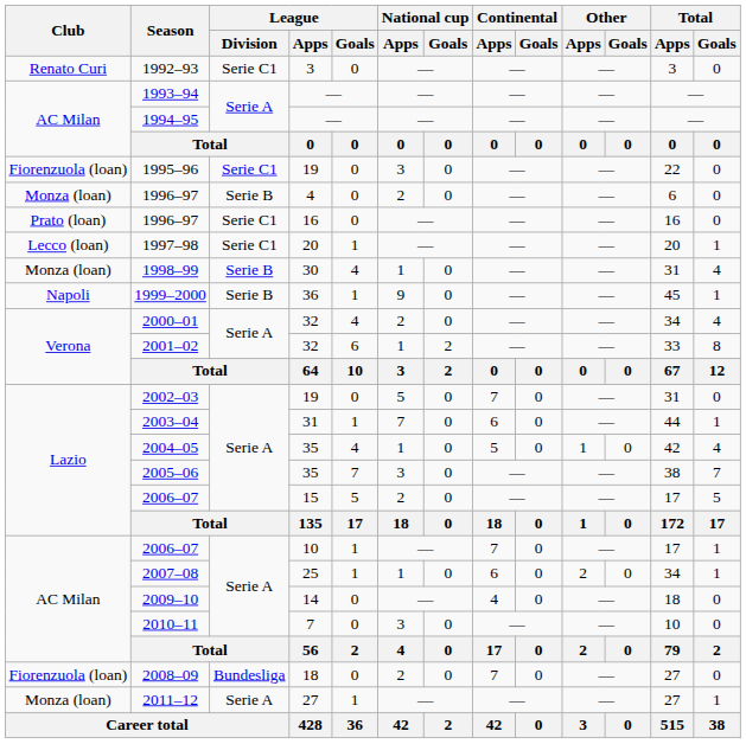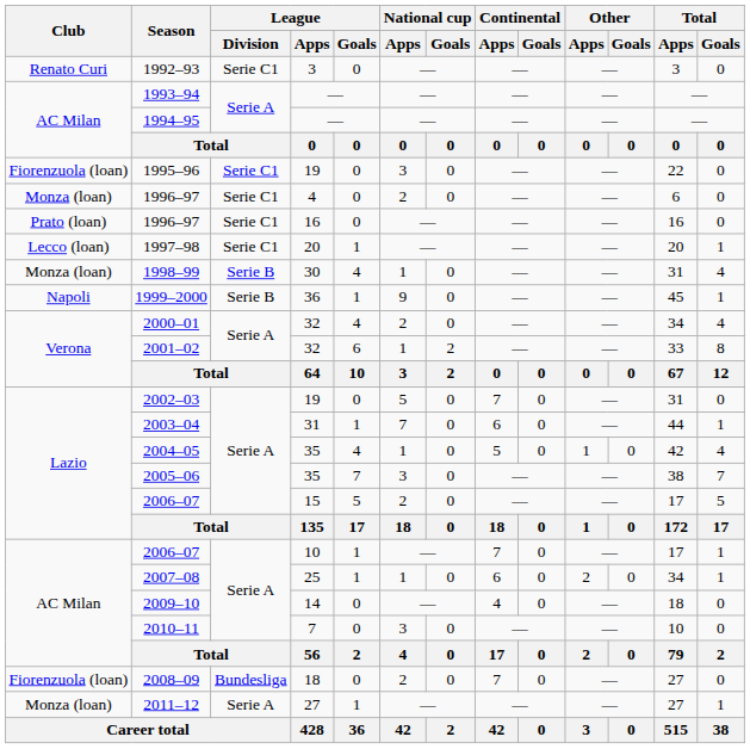 <table class="wikitable" style="text-align:center">
 <tr>
 <th rowspan="2">Club</th>
 <th rowspan="2">Season</th>
 <th colspan="3">League</th>
 <th colspan="2">National cup</th>
 <th colspan="2">Continental</th>
 <th colspan="2">Other</th>
 <th colspan="2">Total</th>
 </tr>
 <tr>
 <th>Division</th>
 <th>Apps</th>
 <th>Goals</th>
 <th>Apps</th>
 <th>Goals</th>
 <th>Apps</th>
 <th>Goals</th>
 <th>Apps</th>
 <th>Goals</th>
 <th>Apps</th>
 <th>Goals</th>
 </tr>
 <tr>
 <td><a href='#'>Renato Curi</a></td>
 <td>1992–93</td>
 <td>Serie C1</td>
 <td>3</td>
 <td>0</td>
 <td colspan="2">—</td>
 <td colspan="2">—</td>
 <td colspan="2">—</td>
 <td>3</td>
 <td>0</td>
 </tr>
 <tr>
 <td rowspan="3"><a href='#'>AC Milan</a></td>
 <td><a href='#'>1993–94</a></td>
 <td rowspan="2"><a href='#'>Serie A</a></td>
 <td colspan="2">—</td>
 <td colspan="2">—</td>
 <td colspan="2">—</td>
 <td colspan="2">—</td>
 <td colspan="2">—</td>
 </tr>
 <tr>
 <td><a href='#'>1994–95</a></td>
 <td colspan="2">—</td>
 <td colspan="2">—</td>
 <td colspan="2">—</td>
 <td colspan="2">—</td>
 <td colspan="2">—</td>
 </tr>
 <tr>
 <th colspan="2">Total</th>
 <th>0</th>
 <th>0</th>
 <th>0</th>
 <th>0</th>
 <th>0</th>
 <th>0</th>
 <th>0</th>
 <th>0</th>
 <th>0</th>
 <th>0</th>
 </tr>
 <tr>
 <td><a href='#'>Fiorenzuola</a> (loan)</td>
 <td>1995–96</td>
 <td><a href='#'>Serie C1</a></td>
 <td>19</td>
 <td>0</td>
 <td>3</td>
 <td>0</td>
 <td colspan="2">—</td>
 <td colspan="2">—</td>
 <td>22</td>
 <td>0</td>
 </tr>
 <tr>
 <td><a href='#'>Monza</a> (loan)</td>
 <td>1996–97</td>
-<td>Serie B</td>
+<td>Serie C1</td>
 <td>4</td>
 <td>0</td>
 <td>2</td>
 <td>0</td>
 <td colspan="2">—</td>
 <td colspan="2">—</td>
 <td>6</td>
 <td>0</td>
 </tr>
 <tr>
 <td><a href='#'>Prato</a> (loan)</td>
 <td>1996–97</td>
 <td>Serie C1</td>
 <td>16</td>
 <td>0</td>
 <td colspan="2">—</td>
 <td colspan="2">—</td>
 <td colspan="2">—</td>
 <td>16</td>
 <td>0</td>
 </tr>
 <tr>
 <td><a href='#'>Lecco</a> (loan)</td>
 <td>1997–98</td>
 <td>Serie C1</td>
 <td>20</td>
 <td>1</td>
 <td colspan="2">—</td>
 <td colspan="2">—</td>
 <td colspan="2">—</td>
 <td>20</td>
 <td>1</td>
 </tr>
 <tr>
 <td>Monza (loan)</td>
 <td><a href='#'>1998–99</a></td>
 <td><a href='#'>Serie B</a></td>
 <td>30</td>
 <td>4</td>
 <td>1</td>
 <td>0</td>
 <td colspan="2">—</td>
 <td colspan="2">—</td>
 <td>31</td>
 <td>4</td>
 </tr>
 <tr>
 <td><a href='#'>Napoli</a></td>
 <td><a href='#'>1999–2000</a></td>
 <td>Serie B</td>
 <td>36</td>
 <td>1</td>
 <td>9</td>
 <td>0</td>
 <td colspan="2">—</td>
 <td colspan="2">—</td>
 <td>45</td>
 <td>1</td>
 </tr>
 <tr>
 <td rowspan="3"><a href='#'>Verona</a></td>
 <td><a href='#'>2000–01</a></td>
 <td rowspan="2">Serie A</td>
 <td>32</td>
 <td>4</td>
 <td>2</td>
 <td>0</td>
 <td colspan="2">—</td>
 <td colspan="2">—</td>
 <td>34</td>
 <td>4</td>
 </tr>
 <tr>
 <td><a href='#'>2001–02</a></td>
 <td>32</td>
 <td>6</td>
 <td>1</td>
 <td>2</td>
 <td colspan="2">—</td>
 <td colspan="2">—</td>
 <td>33</td>
 <td>8</td>
 </tr>
 <tr>
 <th colspan="2">Total</th>
 <th>64</th>
 <th>10</th>
 <th>3</th>
 <th>2</th>
 <th>0</th>
 <th>0</th>
 <th>0</th>
 <th>0</th>
 <th>67</th>
 <th>12</th>
 </tr>
 <tr>
 <td rowspan="6"><a href='#'>Lazio</a></td>
 <td><a href='#'>2002–03</a></td>
 <td rowspan="5">Serie A</td>
 <td>19</td>
 <td>0</td>
 <td>5</td>
 <td>0</td>
 <td>7</td>
 <td>0</td>
 <td colspan="2">—</td>
 <td>31</td>
 <td>0</td>
 </tr>
 <tr>
 <td><a href='#'>2003–04</a></td>
 <td>31</td>
 <td>1</td>
 <td>7</td>
 <td>0</td>
 <td>6</td>
 <td>0</td>
 <td colspan="2">—</td>
 <td>44</td>
 <td>1</td>
 </tr>
 <tr>
 <td><a href='#'>2004–05</a></td>
 <td>35</td>
 <td>4</td>
 <td>1</td>
 <td>0</td>
 <td>5</td>
 <td>0</td>
 <td>1</td>
 <td>0</td>
 <td>42</td>
 <td>4</td>
 </tr>
 <tr>
 <td><a href='#'>2005–06</a></td>
 <td>35</td>
 <td>7</td>
 <td>3</td>
 <td>0</td>
 <td colspan="2">—</td>
 <td colspan="2">—</td>
 <td>38</td>
 <td>7</td>
 </tr>
 <tr>
 <td><a href='#'>2006–07</a></td>
 <td>15</td>
 <td>5</td>
 <td>2</td>
 <td>0</td>
 <td colspan="2">—</td>
 <td colspan="2">—</td>
 <td>17</td>
 <td>5</td>
 </tr>
 <tr>
 <th colspan="2">Total</th>
 <th>135</th>
 <th>17</th>
 <th>18</th>
 <th>0</th>
 <th>18</th>
 <th>0</th>
 <th>1</th>
 <th>0</th>
 <th>172</th>
 <th>17</th>
 </tr>
 <tr>
 <td rowspan="5">AC Milan</td>
 <td><a href='#'>2006–07</a></td>
 <td rowspan="4">Serie A</td>
 <td>10</td>
 <td>1</td>
 <td colspan="2">—</td>
 <td>7</td>
 <td>0</td>
 <td colspan="2">—</td>
 <td>17</td>
 <td>1</td>
 </tr>
 <tr>
 <td><a href='#'>2007–08</a></td>
 <td>25</td>
 <td>1</td>
 <td>1</td>
 <td>0</td>
 <td>6</td>
 <td>0</td>
 <td>2</td>
 <td>0</td>
 <td>34</td>
 <td>1</td>
 </tr>
 <tr>
 <td><a href='#'>2009–10</a></td>
 <td>14</td>
 <td>0</td>
 <td colspan="2">—</td>
 <td>4</td>
 <td>0</td>
 <td colspan="2">—</td>
 <td>18</td>
 <td>0</td>
 </tr>
 <tr>
 <td><a href='#'>2010–11</a></td>
 <td>7</td>
 <td>0</td>
 <td>3</td>
 <td>0</td>
 <td colspan="2">—</td>
 <td colspan="2">—</td>
 <td>10</td>
 <td>0</td>
 </tr>
 <tr>
 <th colspan="2">Total</th>
 <th>56</th>
 <th>2</th>
 <th>4</th>
 <th>0</th>
 <th>17</th>
 <th>0</th>
 <th>2</th>
 <th>0</th>
 <th>79</th>
 <th>2</th>
 </tr>
 <tr>
 <td><a href='#'>Fiorenzuola</a> (loan)</td>
 <td><a href='#'>2008–09</a></td>
 <td><a href='#'>Bundesliga</a></td>
 <td>18</td>
 <td>0</td>
 <td>2</td>
 <td>0</td>
 <td>7</td>
 <td>0</td>
 <td colspan="2">—</td>
 <td>27</td>
 <td>0</td>
 </tr>
 <tr>
 <td>Monza (loan)</td>
 <td><a href='#'>2011–12</a></td>
 <td>Serie A</td>
 <td>27</td>
 <td>1</td>
 <td colspan="2">—</td>
 <td colspan="2">—</td>
 <td colspan="2">—</td>
 <td>27</td>
 <td>1</td>
 </tr>
 <tr>
 <th colspan="3">Career total</th>
 <th>428</th>
 <th>36</th>
 <th>42</th>
 <th>2</th>
 <th>42</th>
 <th>0</th>
 <th>3</th>
 <th>0</th>
 <th>515</th>
 <th>38</th>
 </tr>
 </table>
